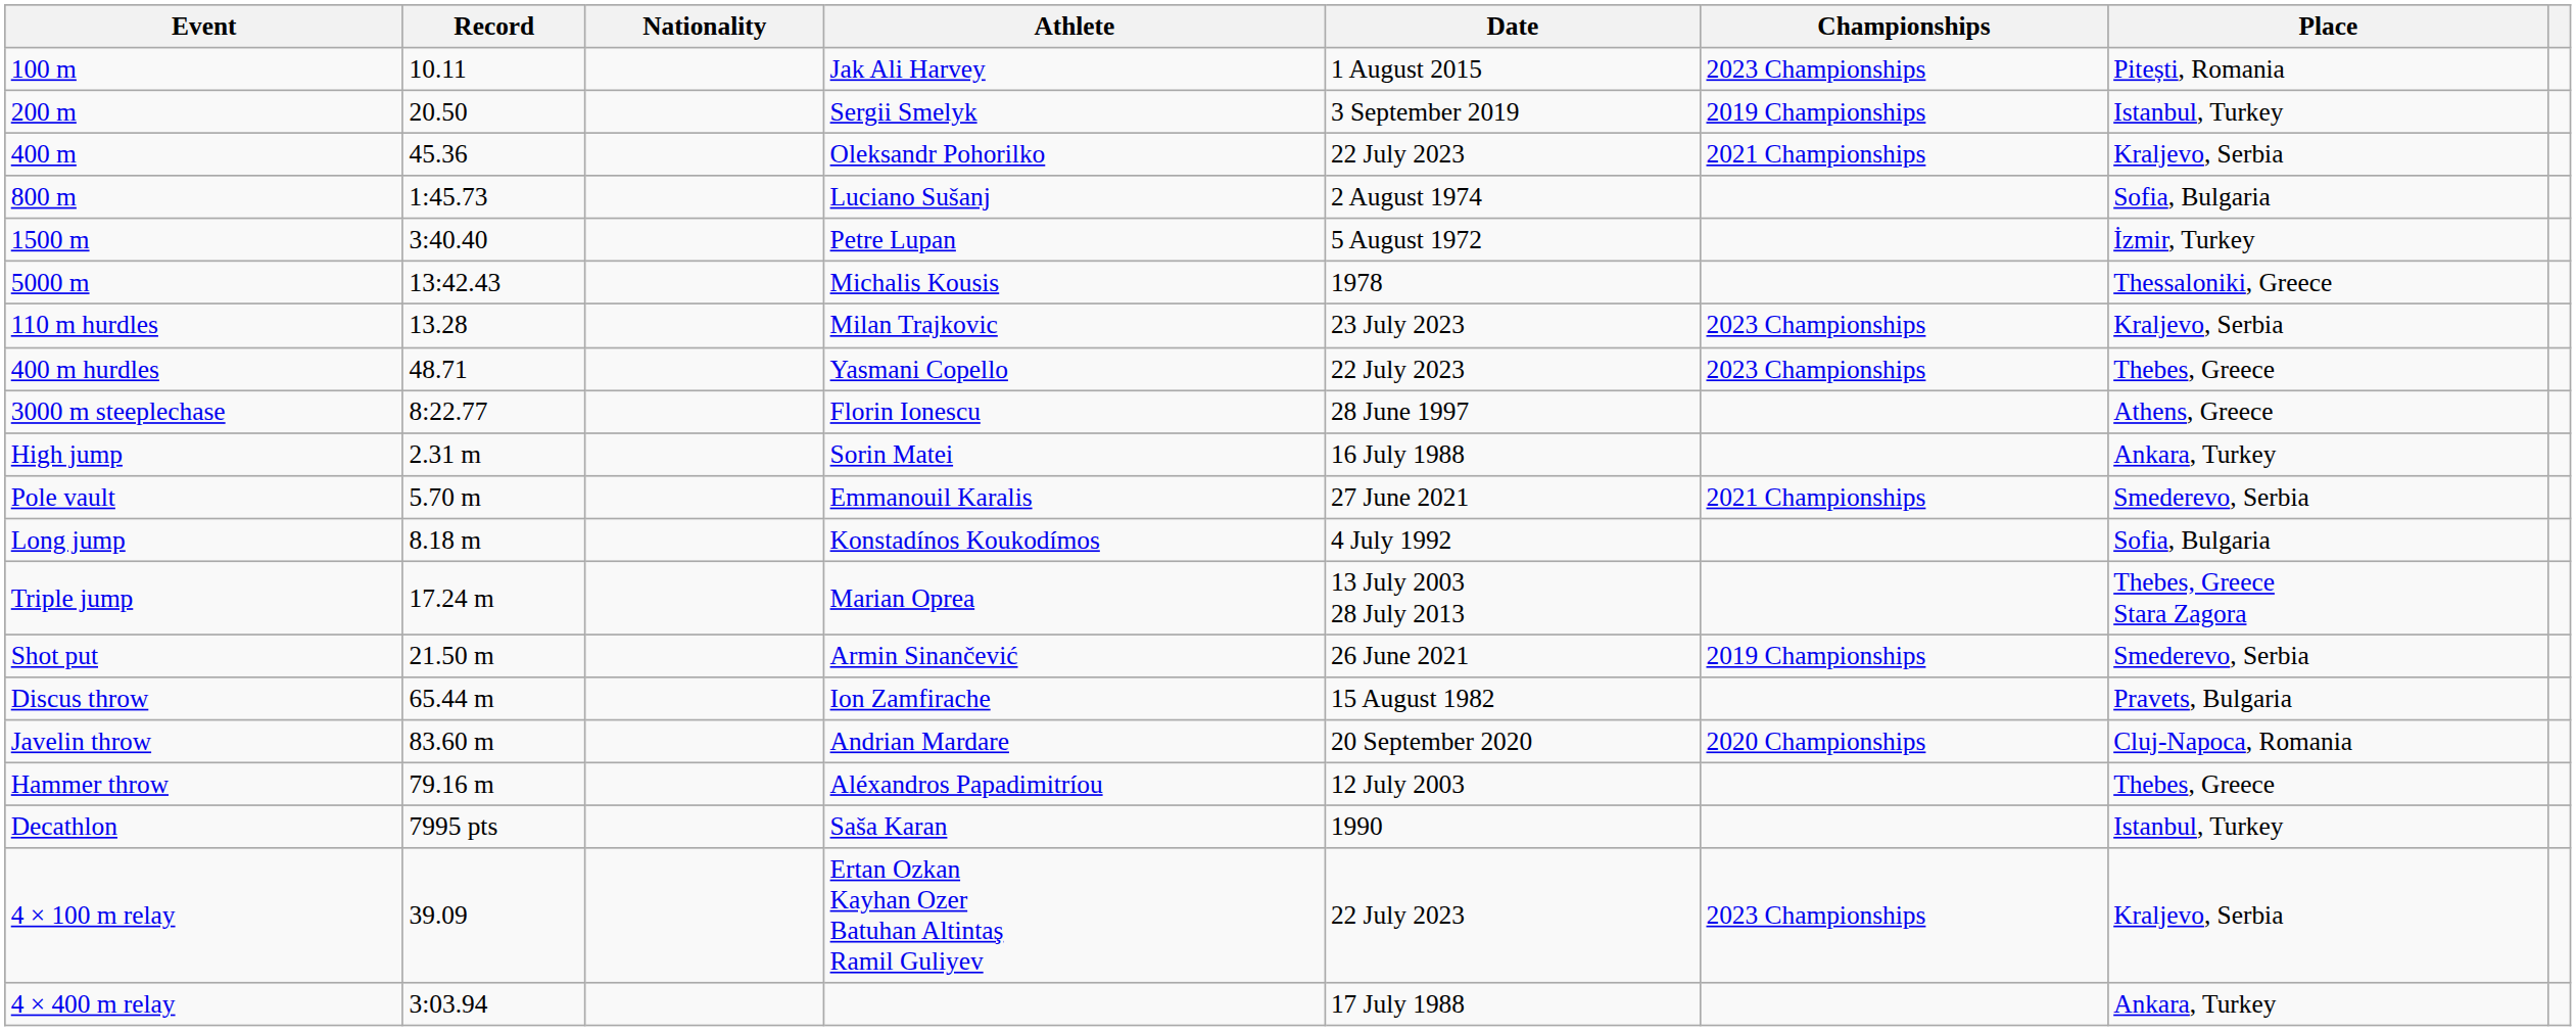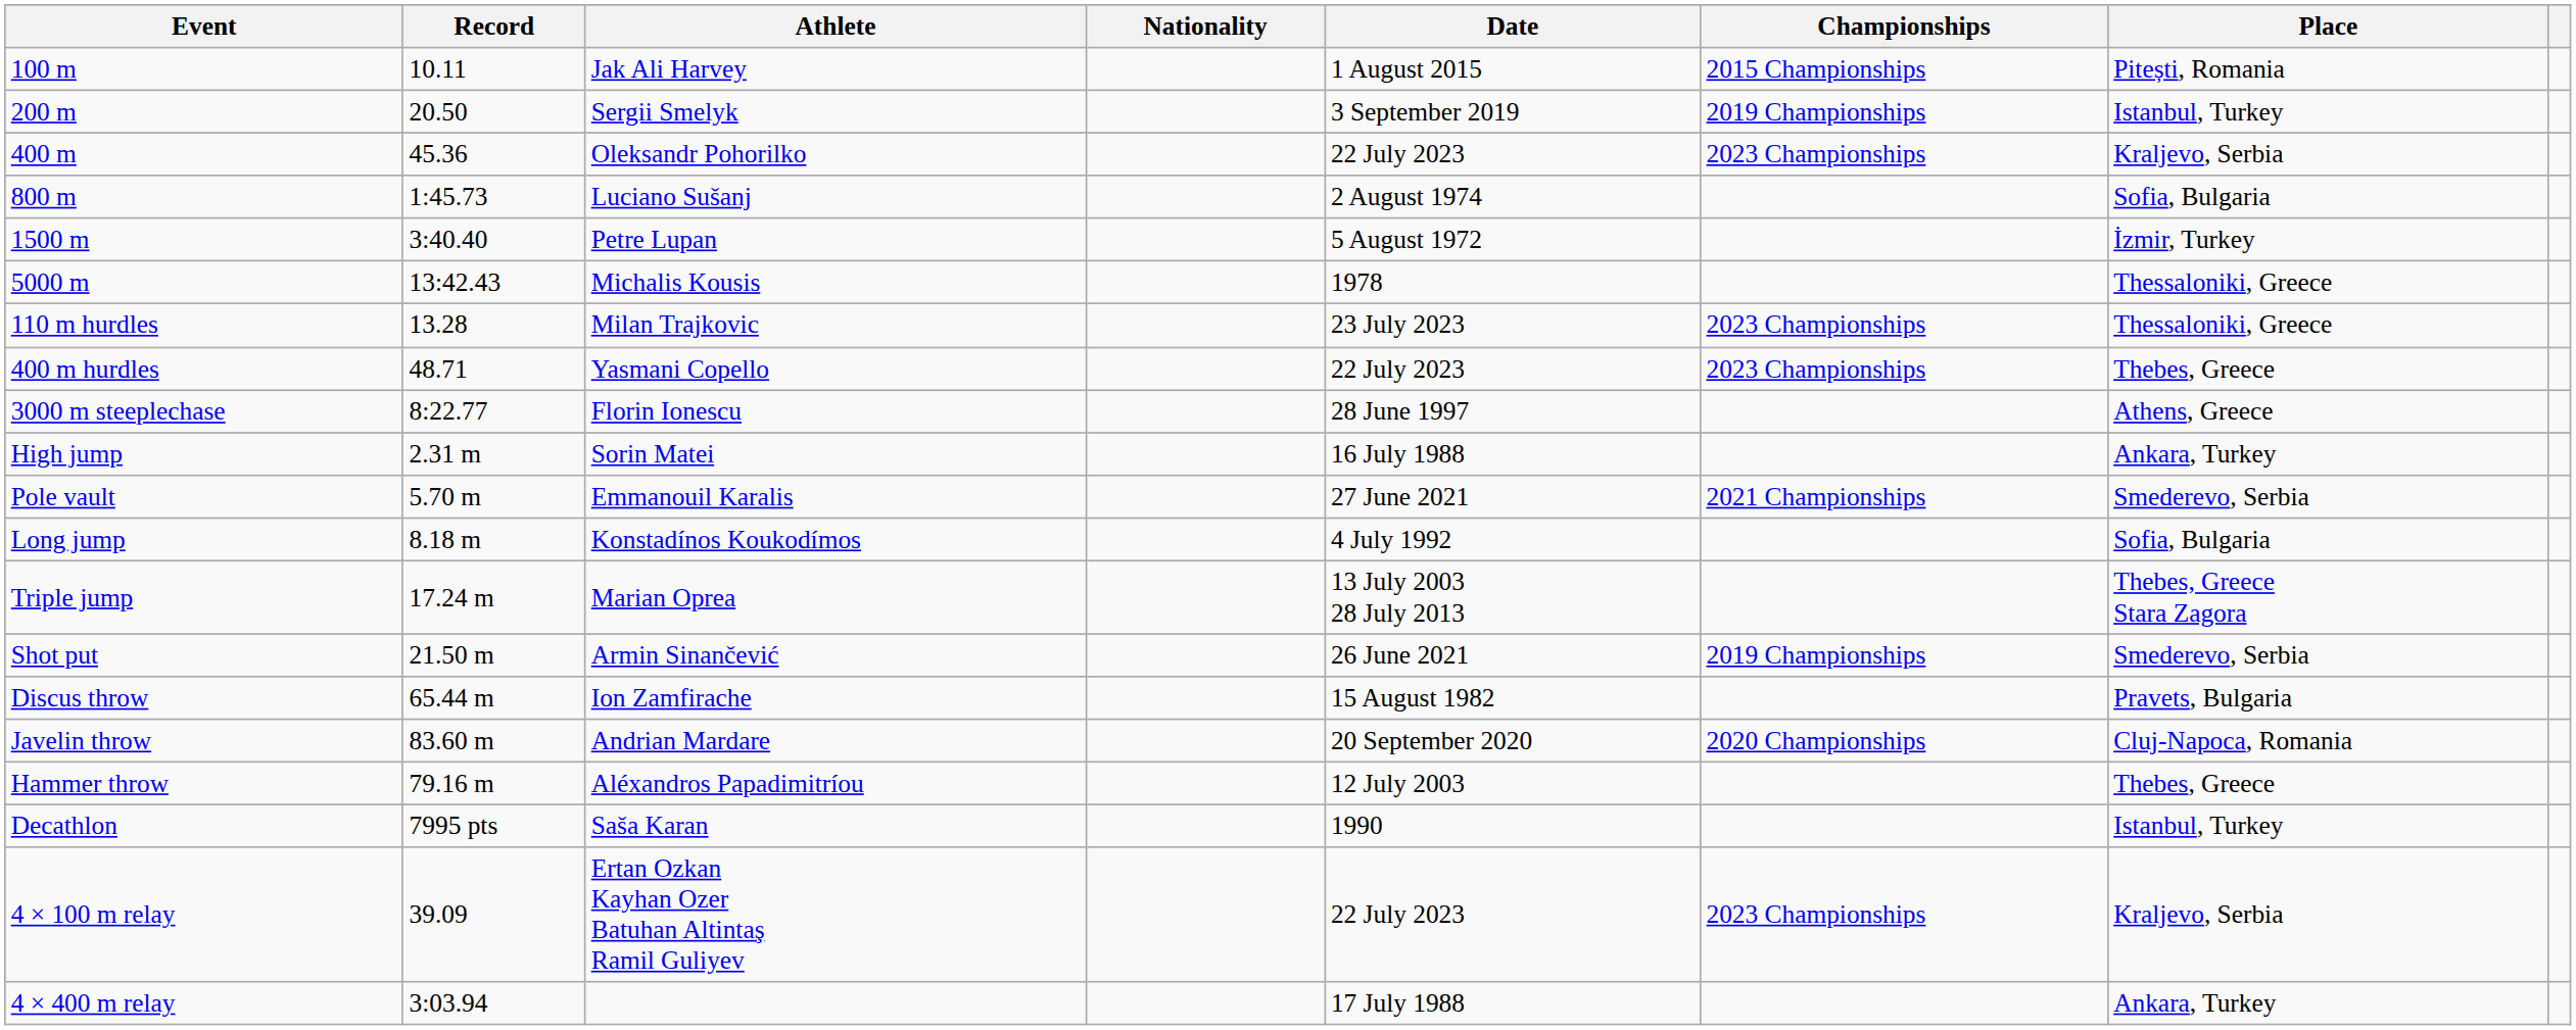 <table class="wikitable" style="font-size:95%; width: 95%;">
 <tr>
 <th>Event</th>
 <th>Record</th>
+<th>Athlete</th>
 <th>Nationality</th>
-<th>Athlete</th>
 <th>Date</th>
 <th>Championships</th>
 <th>Place</th>
 <th></th>
 </tr>
 <tr>
 <td><a href='#'>100 m</a></td>
 <td>10.11 </td>
+<td><a href='#'>Jak Ali Harvey</a></td>
 <td></td>
-<td><a href='#'>Jak Ali Harvey</a></td>
 <td>1 August 2015</td>
-<td><a href='#'>2023 Championships</a></td>
+<td><a href='#'>2015 Championships</a></td>
 <td><a href='#'>Pitești</a>, Romania</td>
 <td></td>
 </tr>
 <tr>
 <td><a href='#'>200 m</a></td>
 <td>20.50 </td>
+<td><a href='#'>Sergii Smelyk</a></td>
 <td></td>
-<td><a href='#'>Sergii Smelyk</a></td>
 <td>3 September 2019</td>
 <td><a href='#'>2019 Championships</a></td>
 <td><a href='#'>Istanbul</a>, Turkey</td>
 <td></td>
 </tr>
 <tr>
 <td><a href='#'>400 m</a></td>
 <td>45.36</td>
+<td><a href='#'>Oleksandr Pohorilko</a></td>
 <td></td>
-<td><a href='#'>Oleksandr Pohorilko</a></td>
 <td>22 July 2023</td>
-<td><a href='#'>2021 Championships</a></td>
+<td><a href='#'>2023 Championships</a></td>
 <td><a href='#'>Kraljevo</a>, Serbia</td>
 <td></td>
 </tr>
 <tr>
 <td><a href='#'>800 m</a></td>
 <td>1:45.73</td>
+<td><a href='#'>Luciano Sušanj</a></td>
 <td></td>
-<td><a href='#'>Luciano Sušanj</a></td>
 <td>2 August 1974</td>
 <td></td>
 <td><a href='#'>Sofia</a>, Bulgaria</td>
 <td></td>
 </tr>
 <tr>
 <td><a href='#'>1500 m</a></td>
 <td>3:40.40</td>
+<td><a href='#'>Petre Lupan</a></td>
 <td></td>
-<td><a href='#'>Petre Lupan</a></td>
 <td>5 August 1972</td>
 <td></td>
 <td><a href='#'>İzmir</a>, Turkey</td>
 <td></td>
 </tr>
 <tr>
 <td><a href='#'>5000 m</a></td>
 <td>13:42.43</td>
+<td><a href='#'>Michalis Kousis</a></td>
 <td></td>
-<td><a href='#'>Michalis Kousis</a></td>
 <td>1978</td>
 <td></td>
 <td><a href='#'>Thessaloniki</a>, Greece</td>
 <td></td>
 </tr>
 <tr>
 <td><a href='#'>110 m hurdles</a></td>
 <td>13.28 </td>
+<td><a href='#'>Milan Trajkovic</a></td>
 <td></td>
-<td><a href='#'>Milan Trajkovic</a></td>
 <td>23 July 2023</td>
 <td><a href='#'>2023 Championships</a></td>
-<td><a href='#'>Kraljevo</a>, Serbia</td>
+<td><a href='#'>Thessaloniki</a>, Greece</td>
 <td></td>
 </tr>
 <tr>
 <td><a href='#'>400 m hurdles</a></td>
 <td>48.71</td>
+<td><a href='#'>Yasmani Copello</a></td>
 <td></td>
-<td><a href='#'>Yasmani Copello</a></td>
 <td>22 July 2023</td>
 <td><a href='#'>2023 Championships</a></td>
 <td><a href='#'>Thebes</a>, Greece</td>
 <td></td>
 </tr>
 <tr>
 <td><a href='#'>3000 m steeplechase</a></td>
 <td>8:22.77</td>
+<td><a href='#'>Florin Ionescu</a></td>
 <td></td>
-<td><a href='#'>Florin Ionescu</a></td>
 <td>28 June 1997</td>
 <td></td>
 <td><a href='#'>Athens</a>, Greece</td>
 <td></td>
 </tr>
 <tr>
 <td><a href='#'>High jump</a></td>
 <td>2.31 m</td>
+<td><a href='#'>Sorin Matei</a></td>
 <td></td>
-<td><a href='#'>Sorin Matei</a></td>
 <td>16 July 1988</td>
 <td></td>
 <td><a href='#'>Ankara</a>, Turkey</td>
 <td></td>
 </tr>
 <tr>
 <td><a href='#'>Pole vault</a></td>
 <td>5.70 m</td>
+<td><a href='#'>Emmanouil Karalis</a></td>
 <td></td>
-<td><a href='#'>Emmanouil Karalis</a></td>
 <td>27 June 2021</td>
 <td><a href='#'>2021 Championships</a></td>
 <td><a href='#'>Smederevo</a>, Serbia</td>
 <td></td>
 </tr>
 <tr>
 <td><a href='#'>Long jump</a></td>
 <td>8.18 m </td>
+<td><a href='#'>Konstadínos Koukodímos</a></td>
 <td></td>
-<td><a href='#'>Konstadínos Koukodímos</a></td>
 <td>4 July 1992</td>
 <td></td>
 <td><a href='#'>Sofia</a>, Bulgaria</td>
 <td></td>
 </tr>
 <tr>
 <td><a href='#'>Triple jump</a></td>
 <td>17.24 m</td>
+<td><a href='#'>Marian Oprea</a></td>
 <td></td>
-<td><a href='#'>Marian Oprea</a></td>
 <td>13 July 2003<br>28 July 2013</td>
 <td></td>
 <td><a href='#'>Thebes, Greece</a><br><a href='#'>Stara Zagora</a></td>
 <td></td>
 </tr>
 <tr>
 <td><a href='#'>Shot put</a></td>
 <td>21.50 m</td>
+<td><a href='#'>Armin Sinančević</a></td>
 <td></td>
-<td><a href='#'>Armin Sinančević</a></td>
 <td>26 June 2021</td>
 <td><a href='#'>2019 Championships</a></td>
 <td><a href='#'>Smederevo</a>, Serbia</td>
 <td></td>
 </tr>
 <tr>
 <td><a href='#'>Discus throw</a></td>
 <td>65.44 m</td>
+<td><a href='#'>Ion Zamfirache</a></td>
 <td></td>
-<td><a href='#'>Ion Zamfirache</a></td>
 <td>15 August 1982</td>
 <td></td>
 <td><a href='#'>Pravets</a>, Bulgaria</td>
 <td></td>
 </tr>
 <tr>
 <td><a href='#'>Javelin throw</a></td>
 <td>83.60 m</td>
+<td><a href='#'>Andrian Mardare</a></td>
 <td></td>
-<td><a href='#'>Andrian Mardare</a></td>
 <td>20 September 2020</td>
 <td><a href='#'>2020 Championships</a></td>
 <td><a href='#'>Cluj-Napoca</a>, Romania</td>
 <td></td>
 </tr>
 <tr>
 <td><a href='#'>Hammer throw</a></td>
 <td>79.16 m</td>
+<td><a href='#'>Aléxandros Papadimitríou</a></td>
 <td></td>
-<td><a href='#'>Aléxandros Papadimitríou</a></td>
 <td>12 July 2003</td>
 <td></td>
 <td><a href='#'>Thebes</a>, Greece</td>
 <td></td>
 </tr>
 <tr>
 <td><a href='#'>Decathlon</a></td>
 <td>7995 pts</td>
+<td><a href='#'>Saša Karan</a></td>
 <td></td>
-<td><a href='#'>Saša Karan</a></td>
 <td>1990</td>
 <td></td>
 <td><a href='#'>Istanbul</a>, Turkey</td>
 <td></td>
 </tr>
 <tr>
 <td><a href='#'>4 × 100 m relay</a></td>
 <td>39.09</td>
+<td><a href='#'>Ertan Ozkan</a><br><a href='#'>Kayhan Ozer</a><br><a href='#'>Batuhan Altintaş</a><br><a href='#'>Ramil Guliyev</a></td>
 <td></td>
-<td><a href='#'>Ertan Ozkan</a><br><a href='#'>Kayhan Ozer</a><br><a href='#'>Batuhan Altintaş</a><br><a href='#'>Ramil Guliyev</a></td>
 <td>22 July 2023</td>
 <td><a href='#'>2023 Championships</a></td>
 <td><a href='#'>Kraljevo</a>, Serbia</td>
 <td></td>
 </tr>
 <tr>
 <td><a href='#'>4 × 400 m relay</a></td>
 <td>3:03.94</td>
 <td></td>
 <td></td>
 <td>17 July 1988</td>
 <td></td>
 <td><a href='#'>Ankara</a>, Turkey</td>
 <td></td>
 </tr>
 </table>
